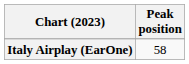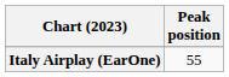 <table class="wikitable sortable plainrowheaders" style="text-align:center;">
 <tr>
 <th scope="col">Chart (2023)</th>
 <th scope="col">Peak<br>position</th>
 </tr>
 <tr>
 </tr>
 <tr>
 <th scope="row">Italy Airplay (EarOne)</th>
-<td>58</td>
+<td>55</td>
 </tr>
 </table>
